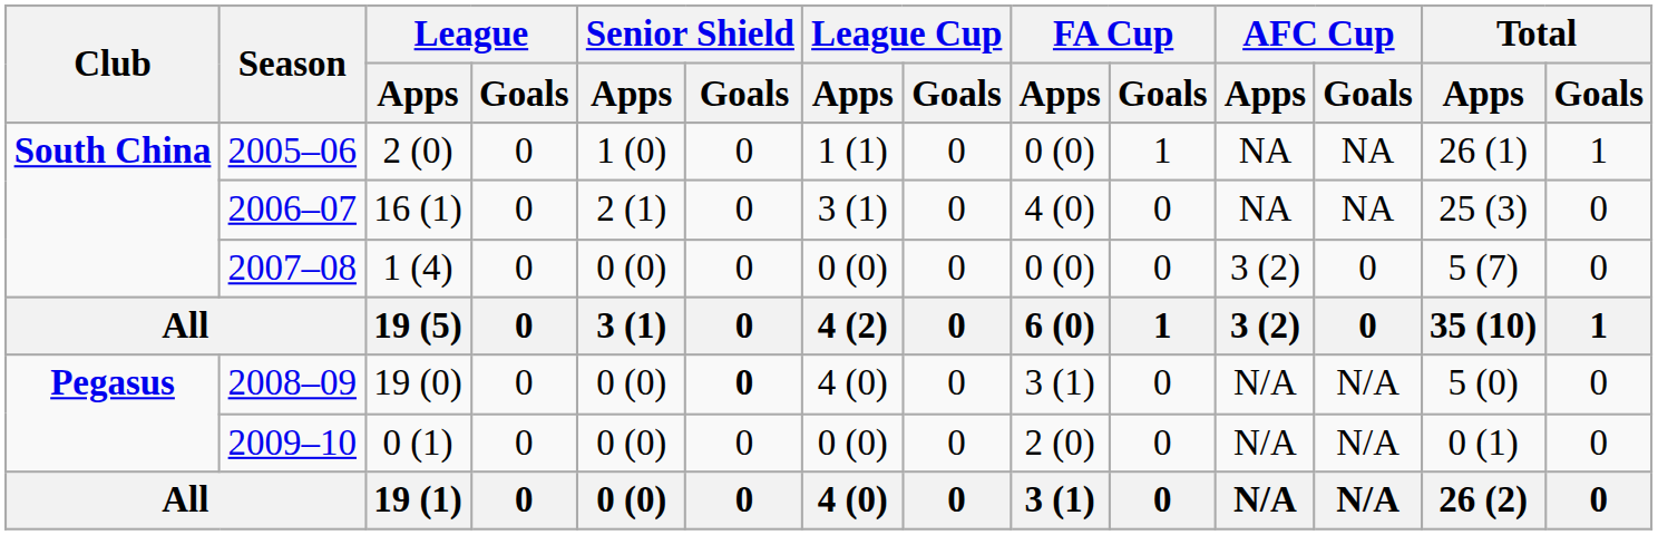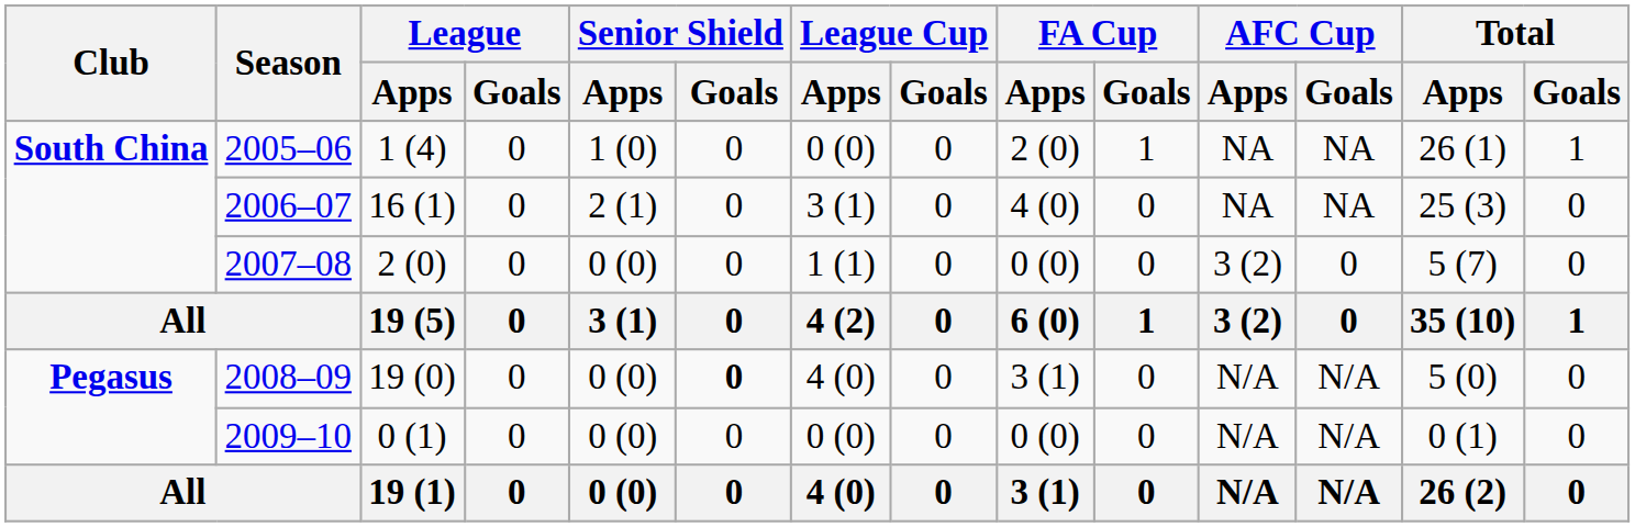 <table class="wikitable" style="text-align: center;">
 <tr>
 <th rowspan="2">Club</th>
 <th rowspan="2">Season</th>
 <th colspan="2"><a href='#'>League</a></th>
 <th colspan="2"><a href='#'>Senior Shield</a></th>
 <th colspan="2"><a href='#'>League Cup</a></th>
 <th colspan="2"><a href='#'>FA Cup</a></th>
 <th colspan="2"><a href='#'>AFC Cup</a></th>
 <th colspan="2">Total</th>
 </tr>
 <tr>
 <th>Apps</th>
 <th>Goals</th>
 <th>Apps</th>
 <th>Goals</th>
 <th>Apps</th>
 <th>Goals</th>
 <th>Apps</th>
 <th>Goals</th>
 <th>Apps</th>
 <th>Goals</th>
 <th>Apps</th>
 <th>Goals</th>
 </tr>
 <tr>
 <td rowspan="3" valign="top"><strong><a href='#'>South China</a></strong></td>
 <td><a href='#'>2005–06</a></td>
-<td>2 (0)</td>
+<td>1 (4)</td>
 <td>0</td>
 <td>1 (0)</td>
 <td>0</td>
-<td>1 (1)</td>
+<td>0 (0)</td>
 <td>0</td>
-<td>0 (0)</td>
+<td>2 (0)</td>
 <td>1</td>
 <td>NA</td>
 <td>NA</td>
 <td>26 (1)</td>
 <td>1</td>
 </tr>
 <tr>
 <td><a href='#'>2006–07</a></td>
 <td>16 (1)</td>
 <td>0</td>
 <td>2 (1)</td>
 <td>0</td>
 <td>3 (1)</td>
 <td>0</td>
 <td>4 (0)</td>
 <td>0</td>
 <td>NA</td>
 <td>NA</td>
 <td>25 (3)</td>
 <td>0</td>
 </tr>
 <tr>
 <td><a href='#'>2007–08</a></td>
-<td>1 (4)</td>
+<td>2 (0)</td>
 <td>0</td>
 <td>0 (0)</td>
 <td>0</td>
-<td>0 (0)</td>
+<td>1 (1)</td>
 <td>0</td>
 <td>0 (0)</td>
 <td>0</td>
 <td>3 (2)</td>
 <td>0</td>
 <td>5 (7)</td>
 <td>0</td>
 </tr>
 <tr>
 <th colspan="2">All</th>
 <th>19 (5)</th>
 <th>0</th>
 <th>3 (1)</th>
 <th>0</th>
 <th>4 (2)</th>
 <th>0</th>
 <th>6 (0)</th>
 <th>1</th>
 <th>3 (2)</th>
 <th>0</th>
 <th>35 (10)</th>
 <th>1</th>
 </tr>
 <tr>
 <td rowspan="2" valign="top"><strong><a href='#'>Pegasus</a></strong></td>
 <td><a href='#'>2008–09</a></td>
 <td>19 (0)</td>
 <td>0</td>
 <td>0 (0)</td>
 <td><strong>0</strong></td>
 <td>4 (0)</td>
 <td>0</td>
 <td>3 (1)</td>
 <td>0</td>
 <td>N/A</td>
 <td>N/A</td>
 <td>5 (0)</td>
 <td>0</td>
 </tr>
 <tr>
 <td><a href='#'>2009–10</a></td>
 <td>0 (1)</td>
 <td>0</td>
 <td>0 (0)</td>
 <td>0</td>
 <td>0 (0)</td>
 <td>0</td>
-<td>2 (0)</td>
+<td>0 (0)</td>
 <td>0</td>
 <td>N/A</td>
 <td>N/A</td>
 <td>0 (1)</td>
 <td>0</td>
 </tr>
 <tr>
 <th colspan="2">All</th>
 <th>19 (1)</th>
 <th>0</th>
 <th>0 (0)</th>
 <th>0</th>
 <th>4 (0)</th>
 <th>0</th>
 <th>3 (1)</th>
 <th>0</th>
 <th>N/A</th>
 <th>N/A</th>
 <th>26 (2)</th>
 <th>0</th>
 </tr>
 </table>
